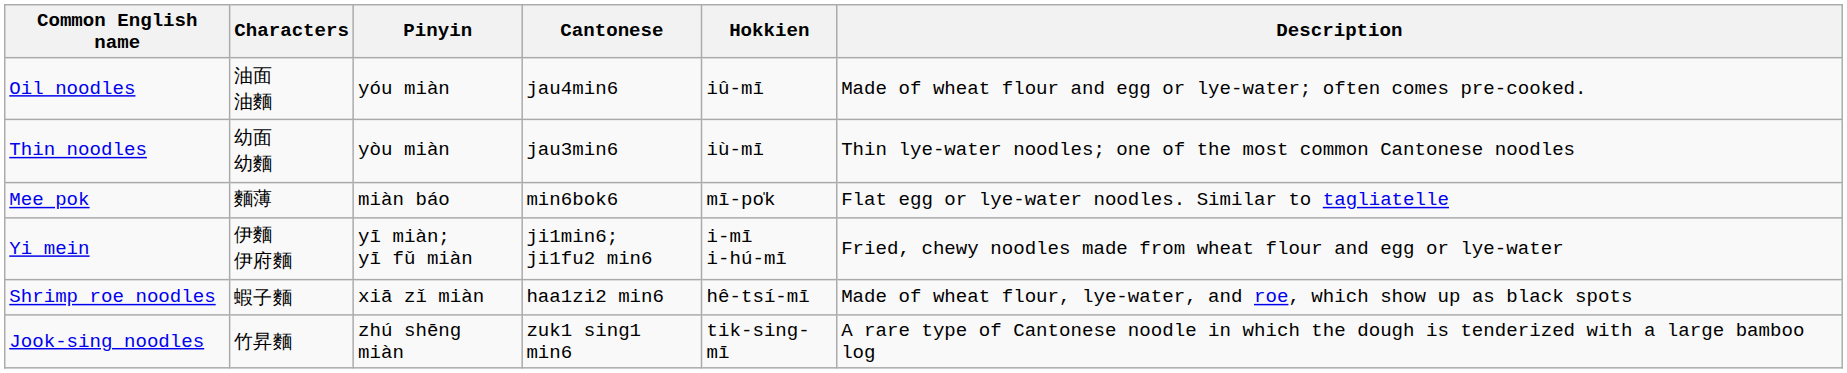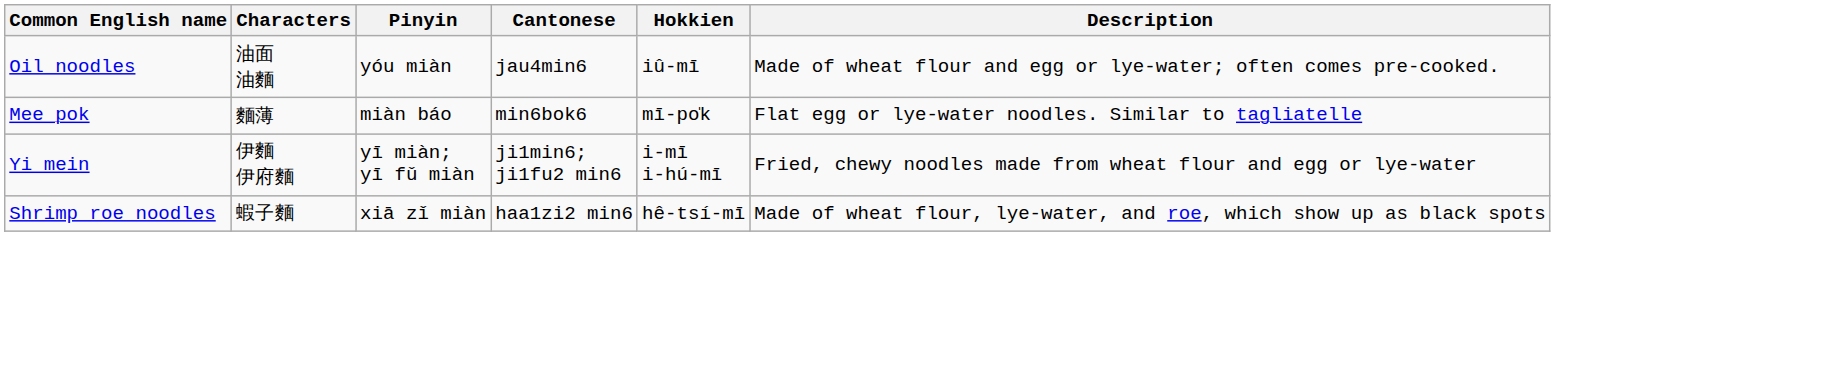 <table class="wikitable sortable">
 <tr>
 <th>Common English name</th>
 <th>Characters</th>
 <th>Pinyin</th>
 <th>Cantonese</th>
 <th>Hokkien</th>
 <th>Description</th>
 </tr>
 <tr>
 <td><a href='#'>Oil noodles</a></td>
 <td>油面<br>油麵</td>
 <td>yóu miàn</td>
 <td>jau4min6</td>
 <td>iû-mī</td>
 <td>Made of wheat flour and egg or lye-water; often comes pre-cooked.</td>
-</tr>
-<tr>
-<td><a href='#'>Thin noodles</a></td>
-<td>幼面<br>幼麵</td>
-<td>yòu miàn</td>
-<td>jau3min6</td>
-<td>iù-mī</td>
-<td>Thin lye-water noodles; one of the most common Cantonese noodles</td>
 </tr>
 <tr>
 <td><a href='#'>Mee pok</a></td>
 <td>麵薄</td>
 <td>miàn báo</td>
 <td>min6bok6</td>
 <td>mī-po̍k</td>
 <td>Flat egg or lye-water noodles. Similar to <a href='#'>tagliatelle</a></td>
 </tr>
 <tr>
 <td><a href='#'>Yi mein</a></td>
 <td>伊麵<br>伊府麵</td>
 <td>yī miàn;<br>yī fǔ miàn</td>
 <td>ji1min6;<br>ji1fu2 min6</td>
 <td>i-mī<br>i-hú-mī</td>
 <td>Fried, chewy noodles made from wheat flour and egg or lye-water</td>
 </tr>
 <tr>
 <td><a href='#'>Shrimp roe noodles</a></td>
 <td>蝦子麵</td>
 <td>xiā zǐ miàn</td>
 <td>haa1zi2 min6</td>
 <td>hê-tsí-mī</td>
 <td>Made of wheat flour, lye-water, and <a href='#'>roe</a>, which show up as black spots</td>
 </tr>
-<tr>
-<td><a href='#'>Jook-sing noodles</a></td>
-<td>竹昇麵</td>
-<td>zhú shēng miàn</td>
-<td>zuk1 sing1 min6</td>
-<td>tik-sing-mī</td>
-<td>A rare type of Cantonese noodle in which the dough is tenderized with a large bamboo log</td>
-</tr>
 </table>
